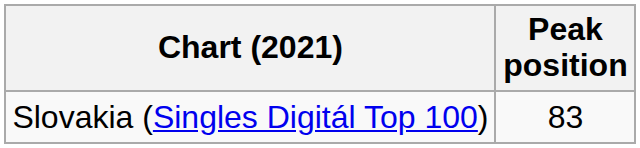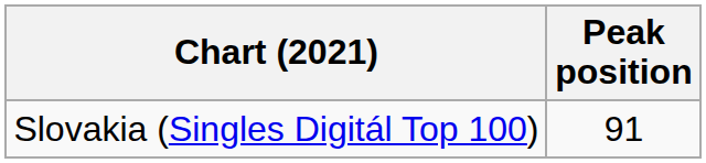 <table class="wikitable sortable">
 <tr>
 <th>Chart (2021)</th>
 <th>Peak<br>position</th>
 </tr>
 <tr>
 </tr>
 <tr>
 <td ! scope="row">Slovakia (<a href='#'>Singles Digitál Top 100</a>)</td>
-<td align=center>83</td>
+<td align=center>91</td>
 </tr>
 <tr>
 </tr>
 </table>
